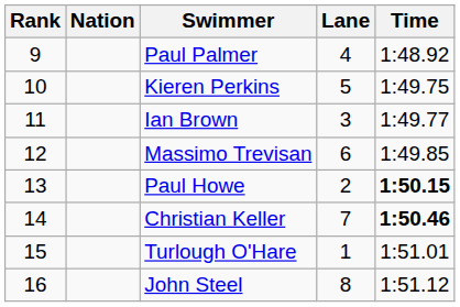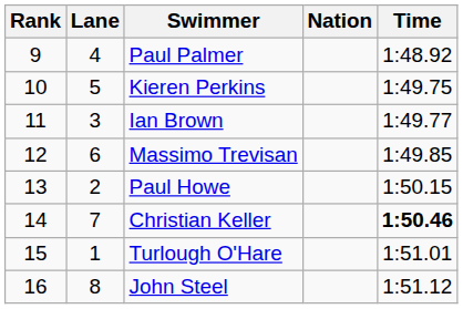 <table class="wikitable sortable" style="text-align:center">
 <tr>
 <th>Rank</th>
+<th>Lane</th>
+<th>Swimmer</th>
 <th>Nation</th>
-<th>Swimmer</th>
-<th>Lane</th>
 <th>Time</th>
 </tr>
 <tr>
 <td>9</td>
+<td>4</td>
+<td align=left><a href='#'>Paul Palmer</a></td>
 <td align=left></td>
-<td align=left><a href='#'>Paul Palmer</a></td>
-<td>4</td>
 <td>1:48.92</td>
 </tr>
 <tr>
 <td>10</td>
+<td>5</td>
+<td align=left><a href='#'>Kieren Perkins</a></td>
 <td align=left></td>
-<td align=left><a href='#'>Kieren Perkins</a></td>
-<td>5</td>
 <td>1:49.75</td>
 </tr>
 <tr>
 <td>11</td>
+<td>3</td>
+<td align=left><a href='#'>Ian Brown</a></td>
 <td align=left></td>
-<td align=left><a href='#'>Ian Brown</a></td>
-<td>3</td>
 <td>1:49.77</td>
 </tr>
 <tr>
 <td>12</td>
+<td>6</td>
+<td align=left><a href='#'>Massimo Trevisan</a></td>
 <td align=left></td>
-<td align=left><a href='#'>Massimo Trevisan</a></td>
-<td>6</td>
 <td>1:49.85</td>
 </tr>
 <tr>
 <td>13</td>
+<td>2</td>
+<td align=left><a href='#'>Paul Howe</a></td>
 <td align=left></td>
-<td align=left><a href='#'>Paul Howe</a></td>
-<td>2</td>
-<td><strong>1:50.15</strong></td>
+<td>1:50.15</td>
 </tr>
 <tr>
 <td>14</td>
+<td>7</td>
+<td align=left><a href='#'>Christian Keller</a></td>
 <td align=left></td>
-<td align=left><a href='#'>Christian Keller</a></td>
-<td>7</td>
 <td><strong>1:50.46</strong></td>
 </tr>
 <tr>
 <td>15</td>
+<td>1</td>
+<td align=left><a href='#'>Turlough O'Hare</a></td>
 <td align=left></td>
-<td align=left><a href='#'>Turlough O'Hare</a></td>
-<td>1</td>
 <td>1:51.01</td>
 </tr>
 <tr>
 <td>16</td>
+<td>8</td>
+<td align=left><a href='#'>John Steel</a></td>
 <td align=left></td>
-<td align=left><a href='#'>John Steel</a></td>
-<td>8</td>
 <td>1:51.12</td>
 </tr>
 </table>
